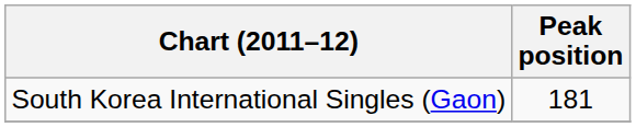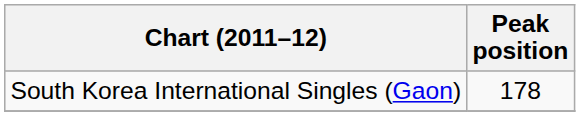 <table class="wikitable sortable">
 <tr>
 <th align="left">Chart (2011–12)</th>
 <th align="center">Peak<br>position</th>
 </tr>
 <tr>
 <td>South Korea International Singles (<a href='#'>Gaon</a>)</td>
-<td style="text-align:center;">181</td>
+<td style="text-align:center;">178</td>
 </tr>
 <tr>
 </tr>
 <tr>
 </tr>
 </table>
